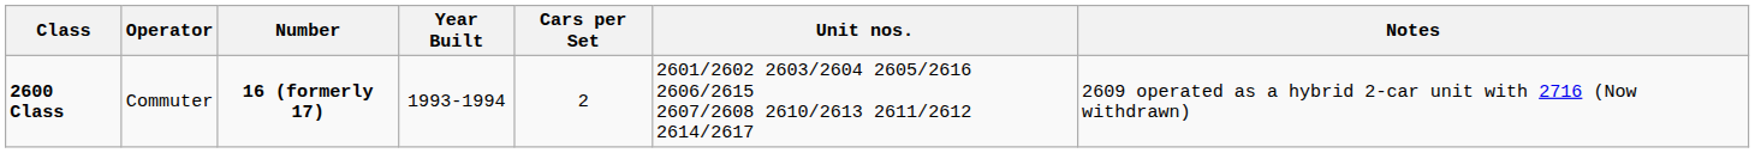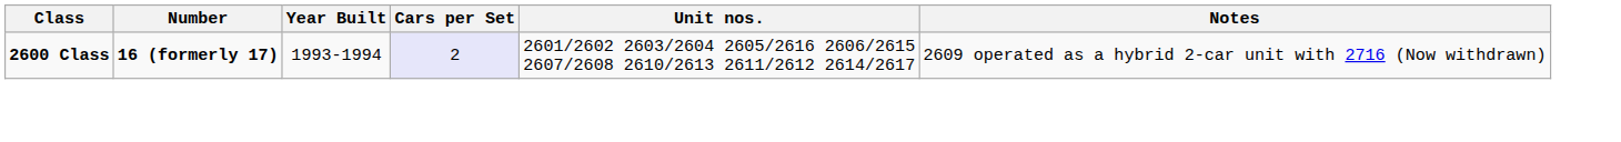 <table class="wikitable">
 <tr>
 <th>Class</th>
-<th>Operator</th>
 <th>Number</th>
 <th>Year Built</th>
 <th>Cars per Set</th>
 <th>Unit nos.</th>
 <th>Notes</th>
 </tr>
 <tr>
 <td><strong>2600 Class</strong></td>
-<td>Commuter</td>
 <td align=center><strong>16 (formerly 17)</strong></td>
 <td align=center>1993-1994</td>
-<td align=center>2</td>
+<td align=center style="background: lavender;">2</td>
 <td>2601/2602 2603/2604 2605/2616 2606/2615<br>2607/2608 2610/2613 2611/2612 2614/2617</td>
 <td>2609 operated as a hybrid 2-car unit with <a href='#'>2716</a> (Now withdrawn)</td>
 </tr>
 </table>
